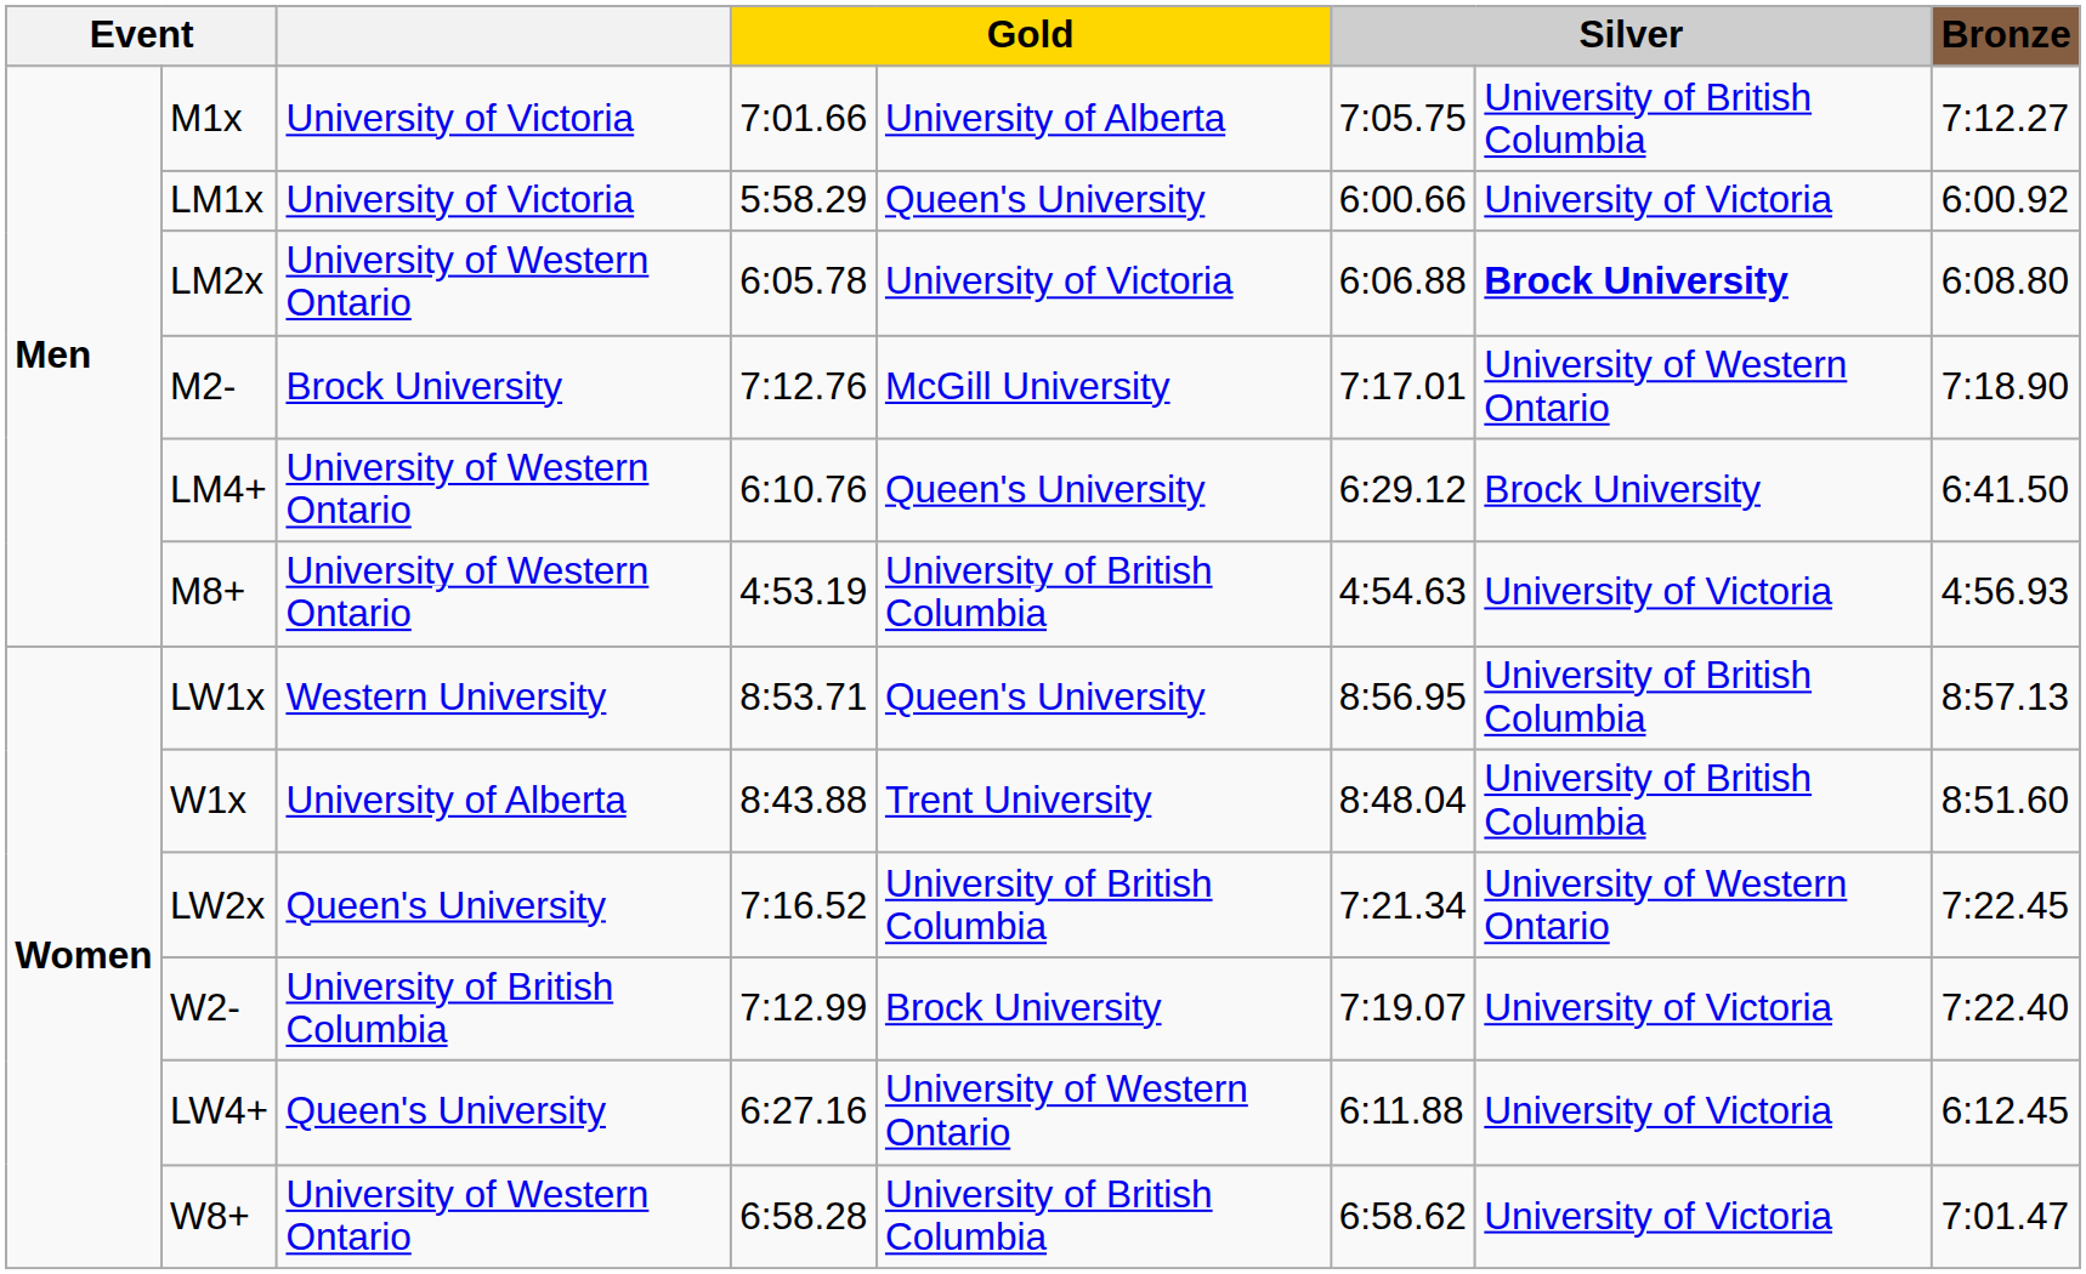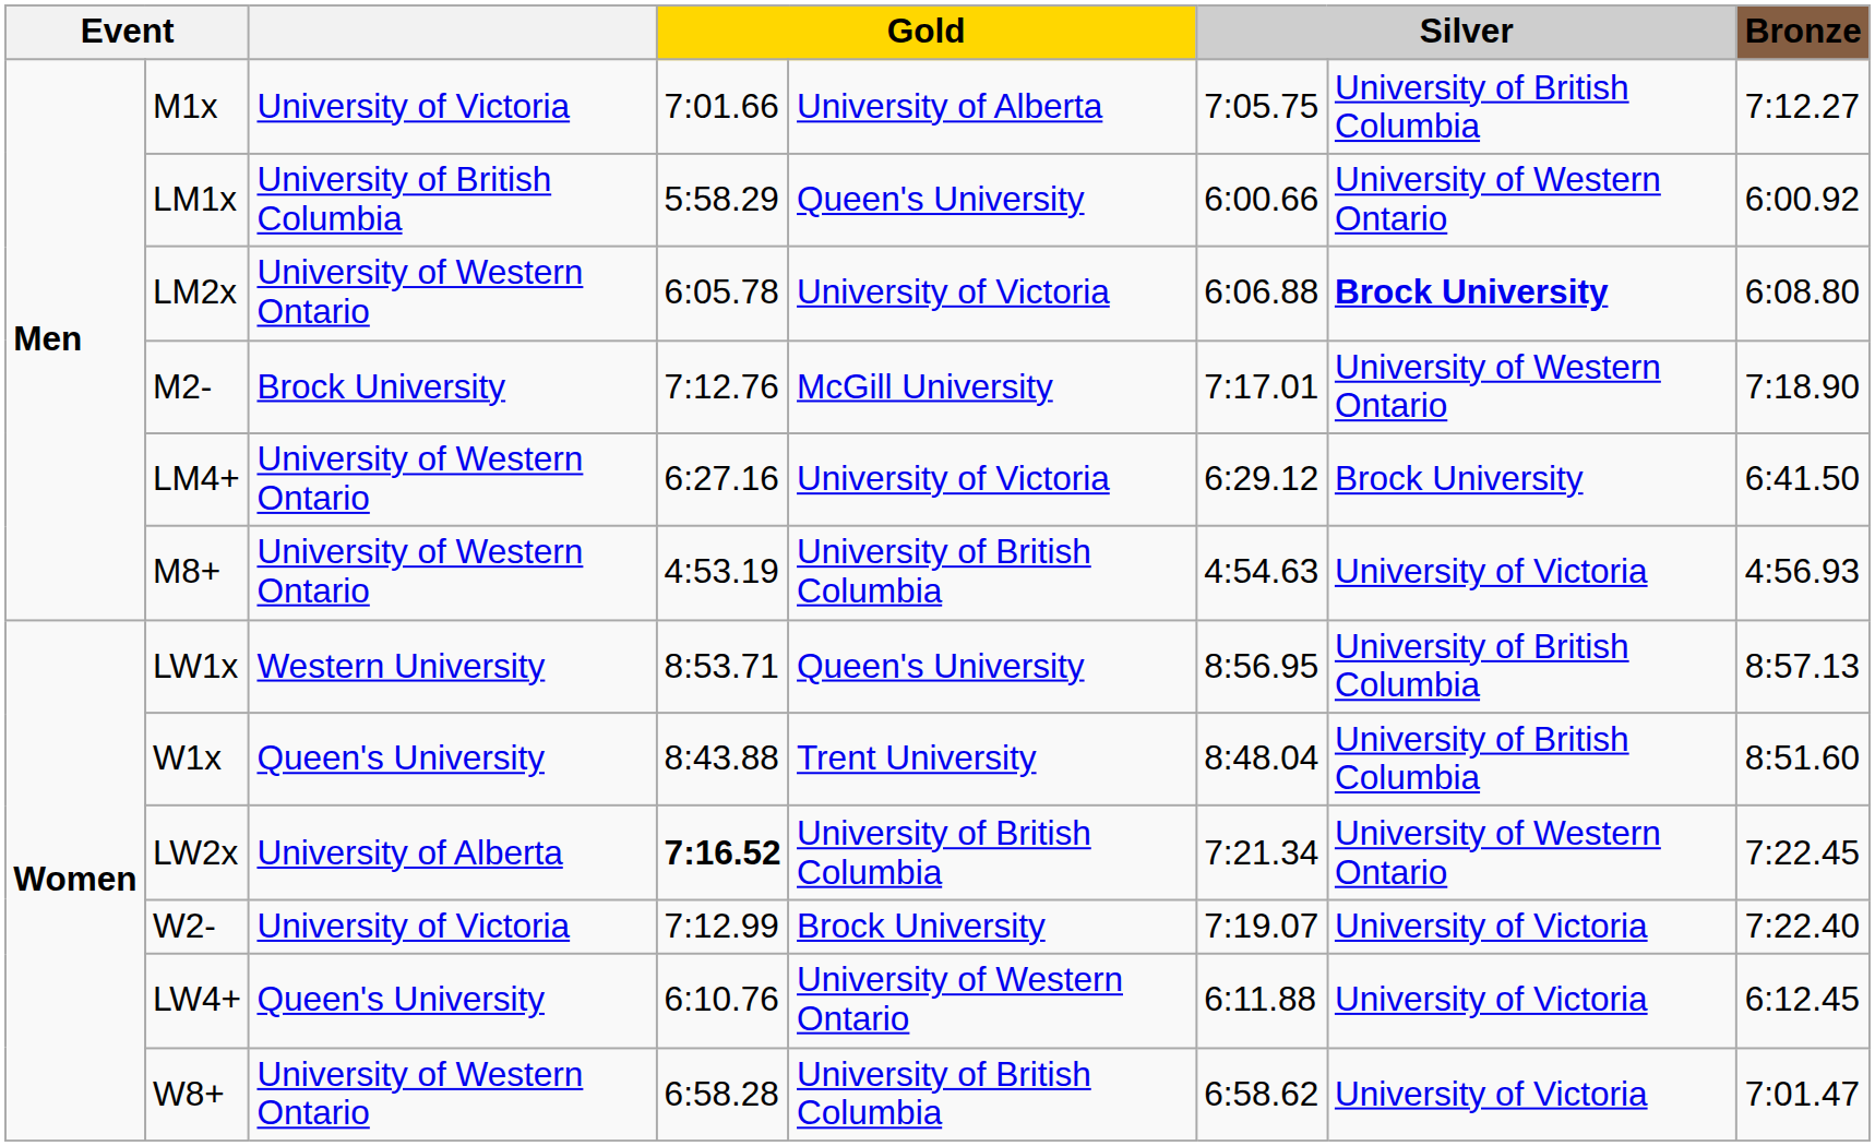 <table class="wikitable mw-collapsible mw-collapsed">
 <tr>
 <th colspan="2">Event</th>
 <th></th>
 <th colspan="2" style="background:#FFD700;">Gold</th>
 <th colspan="2" style="background:#CECECE;">Silver</th>
 <th colspan="2" style="background:#855E42;">Bronze</th>
 </tr>
 <tr>
 <td rowspan="6"><strong>Men</strong></td>
 <td>M1x</td>
 <td><a href='#'>University of Victoria</a></td>
 <td>7:01.66</td>
 <td><a href='#'>University of Alberta</a></td>
 <td>7:05.75</td>
 <td><a href='#'>University of British Columbia</a></td>
 <td>7:12.27</td>
 </tr>
 <tr>
 <td>LM1x</td>
-<td><a href='#'>University of Victoria</a></td>
+<td><a href='#'>University of British Columbia</a></td>
 <td>5:58.29</td>
 <td><a href='#'>Queen's University</a></td>
 <td>6:00.66</td>
-<td><a href='#'>University of Victoria</a></td>
+<td><a href='#'>University of Western Ontario</a></td>
 <td>6:00.92</td>
 </tr>
 <tr>
 <td>LM2x</td>
 <td><a href='#'>University of Western Ontario</a></td>
 <td>6:05.78</td>
 <td><a href='#'>University of Victoria</a></td>
 <td>6:06.88</td>
 <td><strong><a href='#'>Brock University</a></strong></td>
 <td>6:08.80</td>
 </tr>
 <tr>
 <td>M2-</td>
 <td><a href='#'>Brock University</a></td>
 <td>7:12.76</td>
 <td><a href='#'>McGill University</a></td>
 <td>7:17.01</td>
 <td><a href='#'>University of Western Ontario</a></td>
 <td>7:18.90</td>
 </tr>
 <tr>
 <td>LM4+</td>
 <td><a href='#'>University of Western Ontario</a></td>
-<td>6:10.76</td>
-<td><a href='#'>Queen's University</a></td>
+<td>6:27.16</td>
+<td><a href='#'>University of Victoria</a></td>
 <td>6:29.12</td>
 <td><a href='#'>Brock University</a></td>
 <td>6:41.50</td>
 </tr>
 <tr>
 <td>M8+</td>
 <td><a href='#'>University of Western Ontario</a></td>
 <td>4:53.19</td>
 <td><a href='#'>University of British Columbia</a></td>
 <td>4:54.63</td>
 <td><a href='#'>University of Victoria</a></td>
 <td>4:56.93</td>
 </tr>
 <tr>
 <td rowspan="6"><strong>Women</strong></td>
 <td>LW1x</td>
 <td><a href='#'>Western University</a></td>
 <td>8:53.71</td>
 <td><a href='#'>Queen's University</a></td>
 <td>8:56.95</td>
 <td><a href='#'>University of British Columbia</a></td>
 <td>8:57.13</td>
 </tr>
 <tr>
 <td>W1x</td>
-<td><a href='#'>University of Alberta</a></td>
+<td><a href='#'>Queen's University</a></td>
 <td>8:43.88</td>
 <td><a href='#'>Trent University</a></td>
 <td>8:48.04</td>
 <td><a href='#'>University of British Columbia</a></td>
 <td>8:51.60</td>
 </tr>
 <tr>
 <td>LW2x</td>
-<td><a href='#'>Queen's University</a></td>
-<td>7:16.52</td>
+<td><a href='#'>University of Alberta</a></td>
+<td><strong>7:16.52</strong></td>
 <td><a href='#'>University of British Columbia</a></td>
 <td>7:21.34</td>
 <td><a href='#'>University of Western Ontario</a></td>
 <td>7:22.45</td>
 </tr>
 <tr>
 <td>W2-</td>
-<td><a href='#'>University of British Columbia</a></td>
+<td><a href='#'>University of Victoria</a></td>
 <td>7:12.99</td>
 <td><a href='#'>Brock University</a></td>
 <td>7:19.07</td>
 <td><a href='#'>University of Victoria</a></td>
 <td>7:22.40</td>
 </tr>
 <tr>
 <td>LW4+</td>
 <td><a href='#'>Queen's University</a></td>
-<td>6:27.16</td>
+<td>6:10.76</td>
 <td><a href='#'>University of Western Ontario</a></td>
 <td>6:11.88</td>
 <td><a href='#'>University of Victoria</a></td>
 <td>6:12.45</td>
 </tr>
 <tr>
 <td>W8+</td>
 <td><a href='#'>University of Western Ontario</a></td>
 <td>6:58.28</td>
 <td><a href='#'>University of British Columbia</a></td>
 <td>6:58.62</td>
 <td><a href='#'>University of Victoria</a></td>
 <td>7:01.47</td>
 </tr>
 </table>
